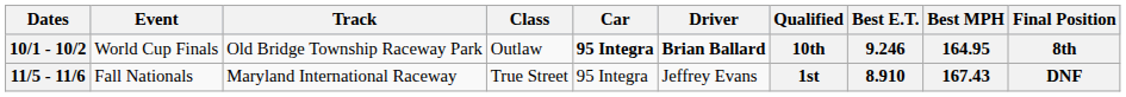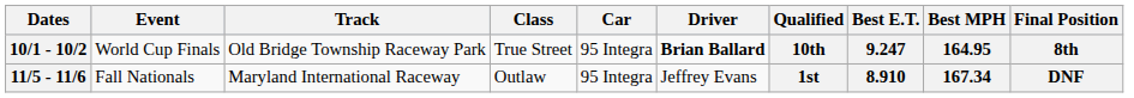 <table class="wikitable" style="font-size:90%;">
 <tr style="background:#abbbdd;">
 <th>Dates</th>
 <th>Event</th>
 <th>Track</th>
 <th>Class</th>
 <th>Car</th>
 <th>Driver</th>
 <th>Qualified</th>
 <th>Best E.T.</th>
 <th>Best MPH</th>
 <th>Final Position</th>
 </tr>
 <tr>
 <th>10/1 - 10/2</th>
 <td>World Cup Finals</td>
 <td>Old Bridge Township Raceway Park</td>
-<td>Outlaw</td>
-<td><strong>95 Integra</strong></td>
+<td>True Street</td>
+<td>95 Integra</td>
 <td><strong>Brian Ballard</strong></td>
 <th style="text-align:center">10th</th>
-<th style="text-align:center">9.246</th>
+<th style="text-align:center">9.247</th>
 <th style="text-align:center">164.95</th>
 <th style="text-align:center">8th</th>
 </tr>
 <tr>
 <th>11/5 - 11/6</th>
 <td>Fall Nationals</td>
 <td>Maryland International Raceway</td>
-<td>True Street</td>
+<td>Outlaw</td>
 <td>95 Integra</td>
 <td>Jeffrey Evans</td>
 <th style="text-align:center">1st</th>
 <th style="text-align:center">8.910</th>
-<th style="text-align:center">167.43</th>
+<th style="text-align:center">167.34</th>
 <th style="text-align:center">DNF</th>
 </tr>
 </table>
